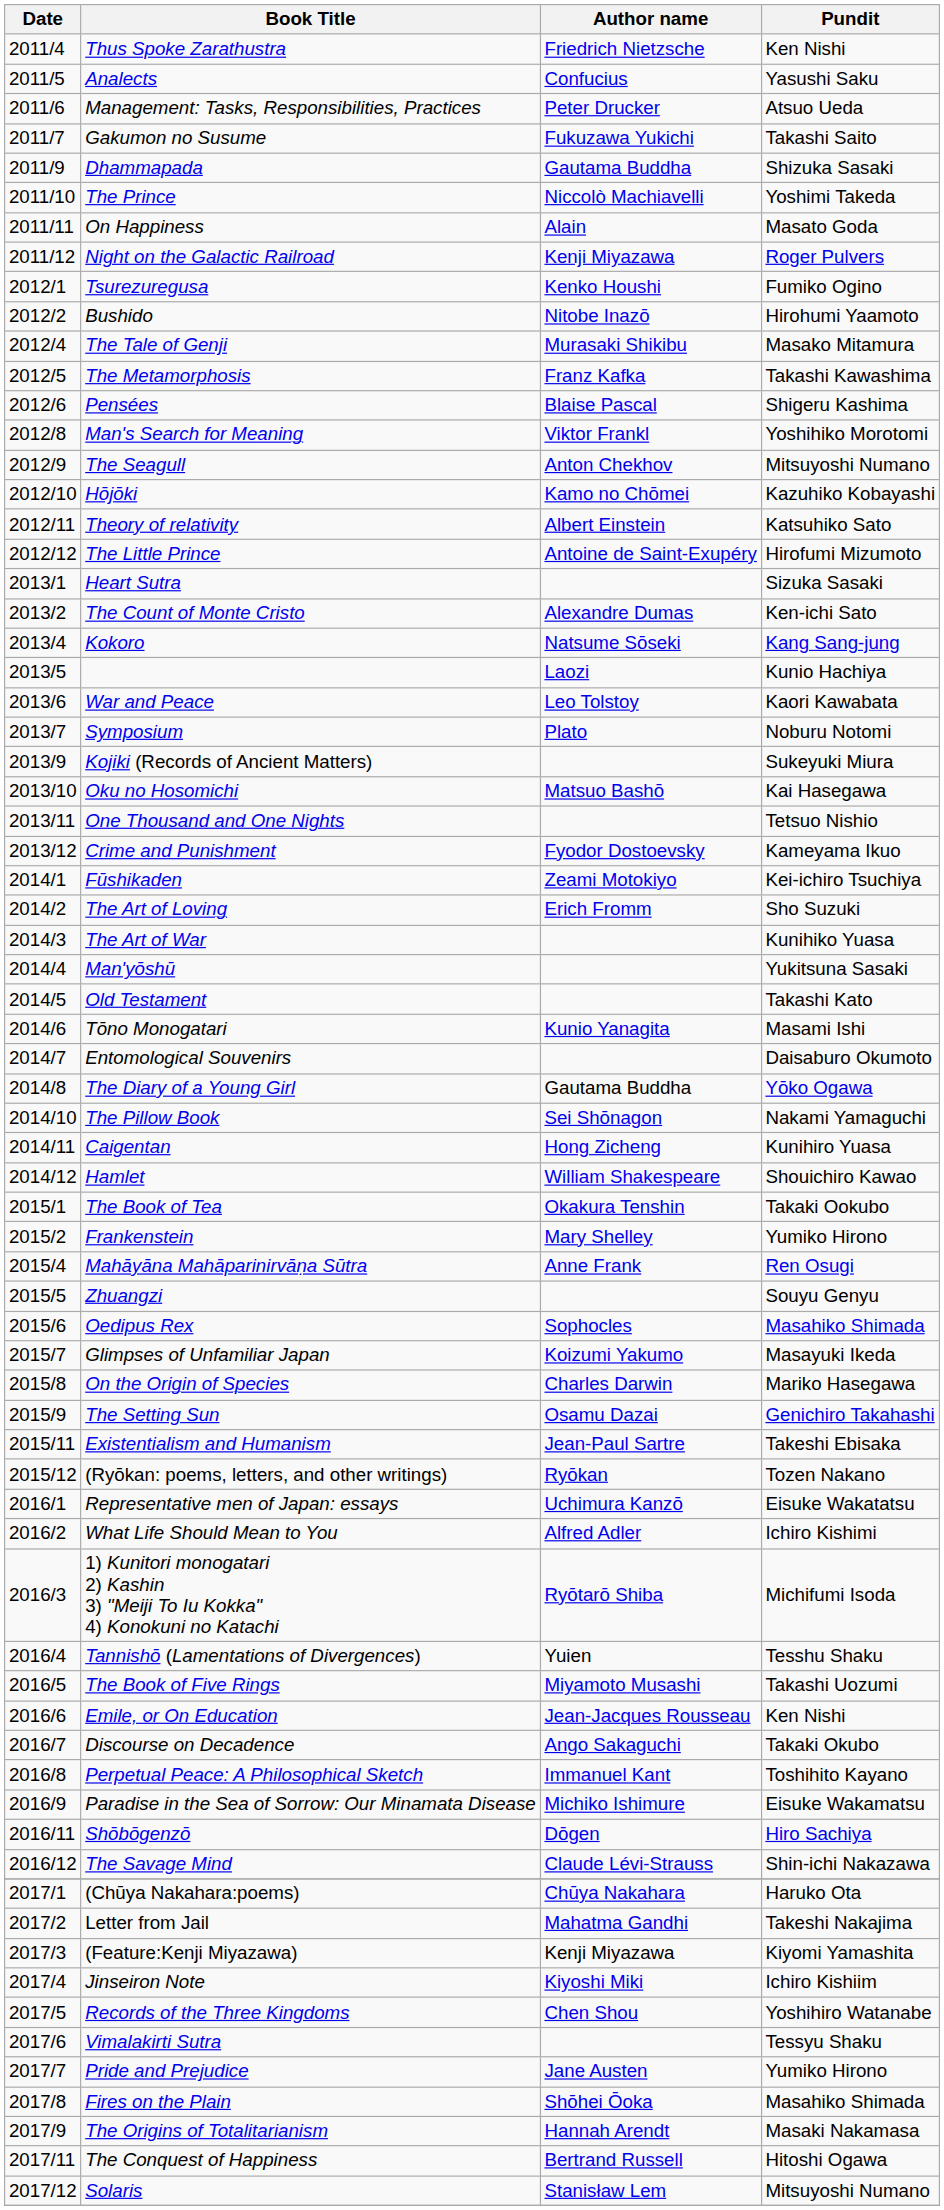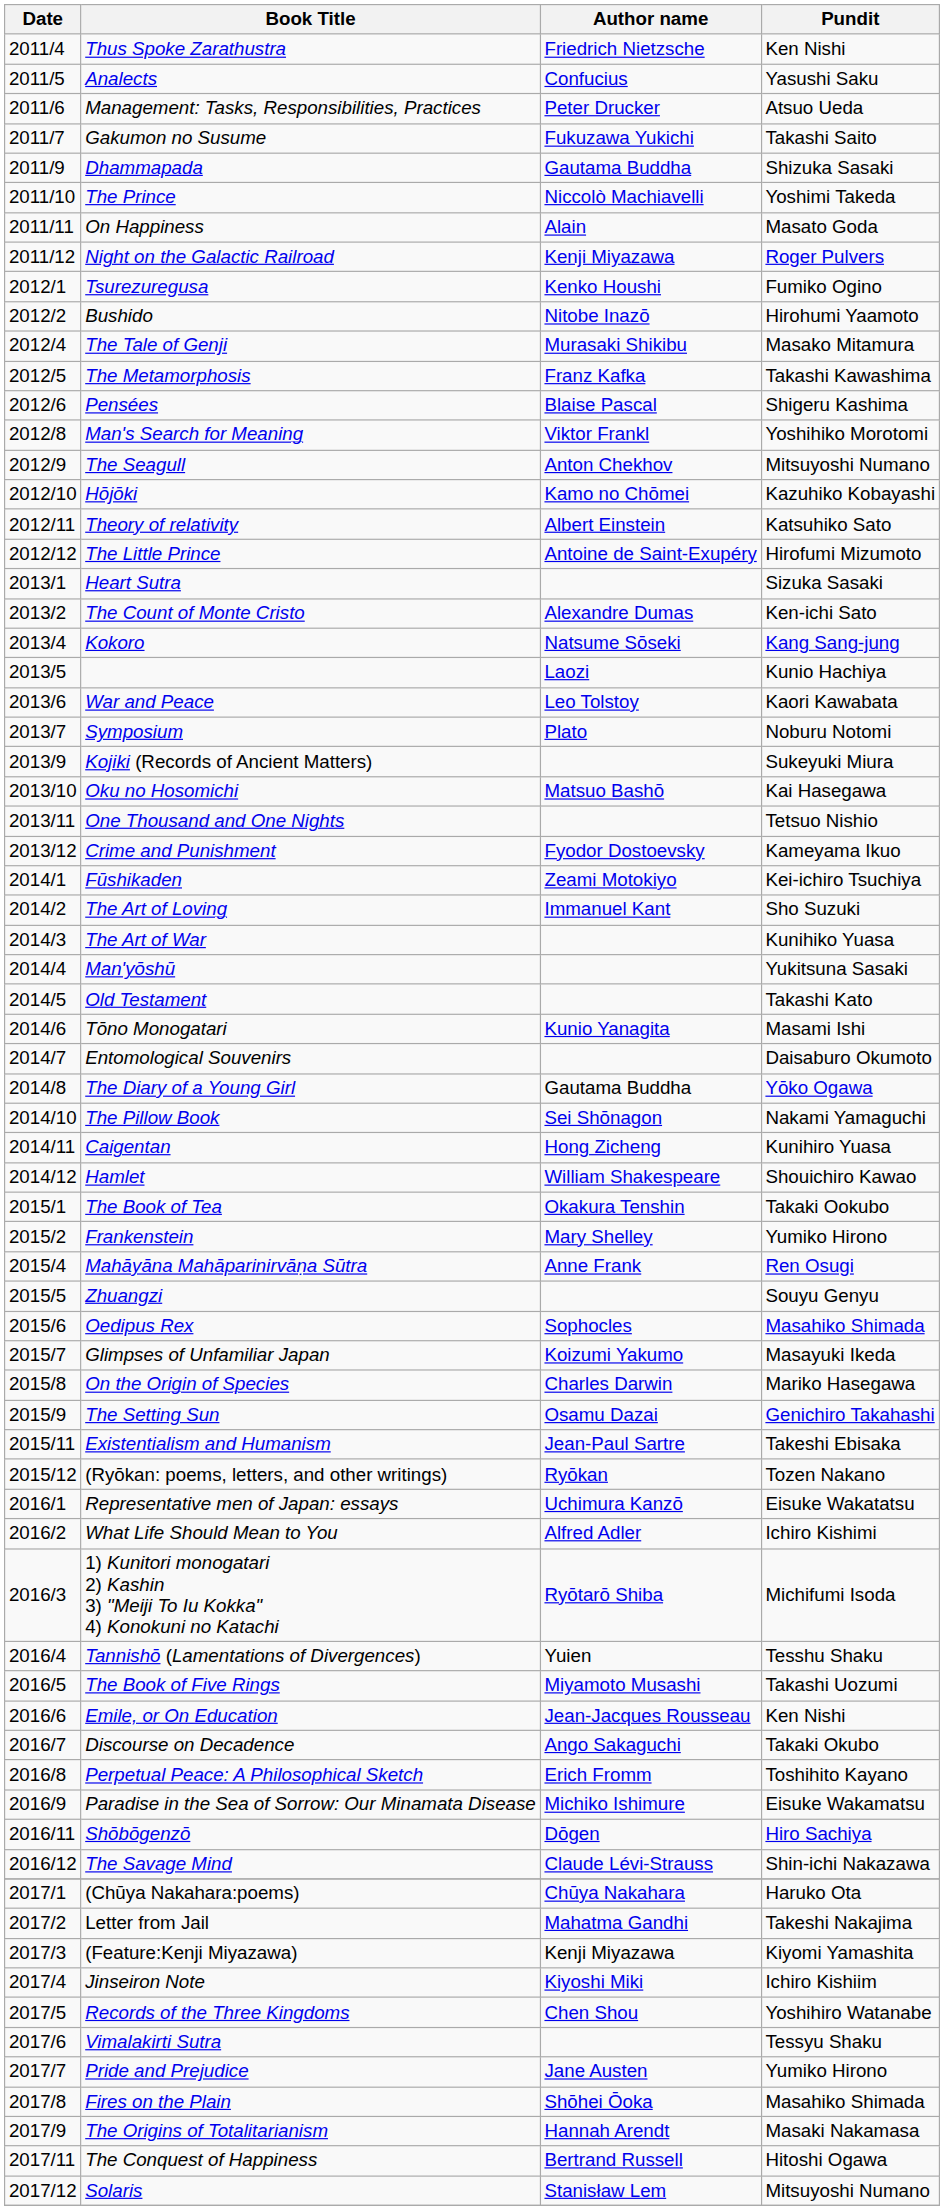 <table class="wikitable mw-collapsible mw-collapsed" style="min-width:50em">
 <tr>
 <th>Date</th>
 <th>Book Title</th>
 <th>Author name</th>
 <th>Pundit</th>
 </tr>
 <tr>
 <td>2011/4</td>
 <td><em><a href='#'>Thus Spoke Zarathustra</a></em></td>
 <td><a href='#'>Friedrich Nietzsche</a></td>
 <td>Ken Nishi</td>
 </tr>
 <tr>
 <td>2011/5</td>
 <td><em><a href='#'>Analects</a></em></td>
 <td><a href='#'>Confucius</a></td>
 <td>Yasushi Saku</td>
 </tr>
 <tr>
 <td>2011/6</td>
 <td><em>Management: Tasks, Responsibilities, Practices</em></td>
 <td><a href='#'>Peter Drucker</a></td>
 <td>Atsuo Ueda</td>
 </tr>
 <tr>
 <td>2011/7</td>
 <td><em>Gakumon no Susume</em></td>
 <td><a href='#'>Fukuzawa Yukichi</a></td>
 <td>Takashi Saito</td>
 </tr>
 <tr>
 <td>2011/9</td>
 <td><em><a href='#'>Dhammapada</a></em></td>
 <td><a href='#'>Gautama Buddha</a></td>
 <td>Shizuka Sasaki</td>
 </tr>
 <tr>
 <td>2011/10</td>
 <td><em><a href='#'>The Prince</a></em></td>
 <td><a href='#'>Niccolò Machiavelli</a></td>
 <td>Yoshimi Takeda</td>
 </tr>
 <tr>
 <td>2011/11</td>
 <td><em>On Happiness</em></td>
 <td><a href='#'>Alain</a></td>
 <td>Masato Goda</td>
 </tr>
 <tr>
 <td>2011/12</td>
 <td><em><a href='#'>Night on the Galactic Railroad</a></em></td>
 <td><a href='#'>Kenji Miyazawa</a></td>
 <td><a href='#'>Roger Pulvers</a></td>
 </tr>
 <tr>
 <td>2012/1</td>
 <td><em><a href='#'>Tsurezuregusa</a></em></td>
 <td><a href='#'>Kenko Houshi</a></td>
 <td>Fumiko Ogino</td>
 </tr>
 <tr>
 <td>2012/2</td>
 <td><em>Bushido</em></td>
 <td><a href='#'>Nitobe Inazō</a></td>
 <td>Hirohumi Yaamoto</td>
 </tr>
 <tr>
 <td>2012/4</td>
 <td><em><a href='#'>The Tale of Genji</a></em></td>
 <td><a href='#'>Murasaki Shikibu</a></td>
 <td>Masako Mitamura</td>
 </tr>
 <tr>
 <td>2012/5</td>
 <td><em><a href='#'>The Metamorphosis</a></em></td>
 <td><a href='#'>Franz Kafka</a></td>
 <td>Takashi Kawashima</td>
 </tr>
 <tr>
 <td>2012/6</td>
 <td><em><a href='#'>Pensées</a></em></td>
 <td><a href='#'>Blaise Pascal</a></td>
 <td>Shigeru Kashima</td>
 </tr>
 <tr>
 <td>2012/8</td>
 <td><em><a href='#'>Man's Search for Meaning</a></em></td>
 <td><a href='#'>Viktor Frankl</a></td>
 <td>Yoshihiko Morotomi</td>
 </tr>
 <tr>
 <td>2012/9</td>
 <td><em><a href='#'>The Seagull</a></em></td>
 <td><a href='#'>Anton Chekhov</a></td>
 <td>Mitsuyoshi Numano</td>
 </tr>
 <tr>
 <td>2012/10</td>
 <td><em><a href='#'>Hōjōki</a></em></td>
 <td><a href='#'>Kamo no Chōmei</a></td>
 <td>Kazuhiko Kobayashi</td>
 </tr>
 <tr>
 <td>2012/11</td>
 <td><em><a href='#'>Theory of relativity</a></em></td>
 <td><a href='#'>Albert Einstein</a></td>
 <td>Katsuhiko Sato</td>
 </tr>
 <tr>
 <td>2012/12</td>
 <td><em><a href='#'>The Little Prince</a></em></td>
 <td><a href='#'>Antoine de Saint-Exupéry</a></td>
 <td>Hirofumi Mizumoto</td>
 </tr>
 <tr>
 <td>2013/1</td>
 <td><em><a href='#'>Heart Sutra</a></em></td>
 <td></td>
 <td>Sizuka Sasaki</td>
 </tr>
 <tr>
 <td>2013/2</td>
 <td><em><a href='#'>The Count of Monte Cristo</a></em></td>
 <td><a href='#'>Alexandre Dumas</a></td>
 <td>Ken-ichi Sato</td>
 </tr>
 <tr>
 <td>2013/4</td>
 <td><em><a href='#'>Kokoro</a></em></td>
 <td><a href='#'>Natsume Sōseki</a></td>
 <td><a href='#'>Kang Sang-jung</a></td>
 </tr>
 <tr>
 <td>2013/5</td>
 <td></td>
 <td><a href='#'>Laozi</a></td>
 <td>Kunio Hachiya</td>
 </tr>
 <tr>
 <td>2013/6</td>
 <td><em><a href='#'>War and Peace</a></em></td>
 <td><a href='#'>Leo Tolstoy</a></td>
 <td>Kaori Kawabata</td>
 </tr>
 <tr>
 <td>2013/7</td>
 <td><em><a href='#'>Symposium</a></em></td>
 <td><a href='#'>Plato</a></td>
 <td>Noburu Notomi</td>
 </tr>
 <tr>
 <td>2013/9</td>
 <td><em><a href='#'>Kojiki</a></em> (Records of Ancient Matters)</td>
 <td></td>
 <td>Sukeyuki Miura</td>
 </tr>
 <tr>
 <td>2013/10</td>
 <td><em><a href='#'>Oku no Hosomichi</a></em></td>
 <td><a href='#'>Matsuo Bashō</a></td>
 <td>Kai Hasegawa</td>
 </tr>
 <tr>
 <td>2013/11</td>
 <td><em><a href='#'>One Thousand and One Nights</a></em></td>
 <td></td>
 <td>Tetsuo Nishio</td>
 </tr>
 <tr>
 <td>2013/12</td>
 <td><em><a href='#'>Crime and Punishment</a></em></td>
 <td><a href='#'>Fyodor Dostoevsky</a></td>
 <td>Kameyama Ikuo</td>
 </tr>
 <tr>
 <td>2014/1</td>
 <td><em><a href='#'>Fūshikaden</a></em></td>
 <td><a href='#'>Zeami Motokiyo</a></td>
 <td>Kei-ichiro Tsuchiya</td>
 </tr>
 <tr>
 <td>2014/2</td>
 <td><em><a href='#'>The Art of Loving</a></em></td>
-<td><a href='#'>Erich Fromm</a></td>
+<td><a href='#'>Immanuel Kant</a></td>
 <td>Sho Suzuki</td>
 </tr>
 <tr>
 <td>2014/3</td>
 <td><em><a href='#'>The Art of War</a></em></td>
 <td></td>
 <td>Kunihiko Yuasa</td>
 </tr>
 <tr>
 <td>2014/4</td>
 <td><em><a href='#'>Man'yōshū</a></em></td>
 <td></td>
 <td>Yukitsuna Sasaki</td>
 </tr>
 <tr>
 <td>2014/5</td>
 <td><em><a href='#'>Old Testament</a></em></td>
 <td></td>
 <td>Takashi Kato</td>
 </tr>
 <tr>
 <td>2014/6</td>
 <td><em>Tōno Monogatari</em></td>
 <td><a href='#'>Kunio Yanagita</a></td>
 <td>Masami Ishi</td>
 </tr>
 <tr>
 <td>2014/7</td>
 <td><em>Entomological Souvenirs</em></td>
 <td></td>
 <td>Daisaburo Okumoto</td>
 </tr>
 <tr>
 <td>2014/8</td>
 <td><em><a href='#'>The Diary of a Young Girl</a></em></td>
 <td>Gautama Buddha</td>
 <td><a href='#'>Yōko Ogawa</a></td>
 </tr>
 <tr>
 <td>2014/10</td>
 <td><em><a href='#'>The Pillow Book</a></em></td>
 <td><a href='#'>Sei Shōnagon</a></td>
 <td>Nakami Yamaguchi</td>
 </tr>
 <tr>
 <td>2014/11</td>
 <td><em><a href='#'>Caigentan</a></em></td>
 <td><a href='#'>Hong Zicheng</a></td>
 <td>Kunihiro Yuasa</td>
 </tr>
 <tr>
 <td>2014/12</td>
 <td><em><a href='#'>Hamlet</a></em></td>
 <td><a href='#'>William Shakespeare</a></td>
 <td>Shouichiro Kawao</td>
 </tr>
 <tr>
 <td>2015/1</td>
 <td><em><a href='#'>The Book of Tea</a></em></td>
 <td><a href='#'>Okakura Tenshin</a></td>
 <td>Takaki Ookubo</td>
 </tr>
 <tr>
 <td>2015/2</td>
 <td><em><a href='#'>Frankenstein</a></em></td>
 <td><a href='#'>Mary Shelley</a></td>
 <td>Yumiko Hirono</td>
 </tr>
 <tr>
 <td>2015/4</td>
 <td><em><a href='#'>Mahāyāna Mahāparinirvāṇa Sūtra</a></em></td>
 <td><a href='#'>Anne Frank</a></td>
 <td><a href='#'>Ren Osugi</a></td>
 </tr>
 <tr>
 <td>2015/5</td>
 <td><em><a href='#'>Zhuangzi</a></em></td>
 <td></td>
 <td>Souyu Genyu</td>
 </tr>
 <tr>
 <td>2015/6</td>
 <td><em><a href='#'>Oedipus Rex</a></em></td>
 <td><a href='#'>Sophocles</a></td>
 <td><a href='#'>Masahiko Shimada</a></td>
 </tr>
 <tr>
 <td>2015/7</td>
 <td><em>Glimpses of Unfamiliar Japan</em></td>
 <td><a href='#'>Koizumi Yakumo</a></td>
 <td>Masayuki Ikeda</td>
 </tr>
 <tr>
 <td>2015/8</td>
 <td><em><a href='#'>On the Origin of Species</a></em></td>
 <td><a href='#'>Charles Darwin</a></td>
 <td>Mariko Hasegawa</td>
 </tr>
 <tr>
 <td>2015/9</td>
 <td><em><a href='#'>The Setting Sun</a></em></td>
 <td><a href='#'>Osamu Dazai</a></td>
 <td><a href='#'>Genichiro Takahashi</a></td>
 </tr>
 <tr>
 <td>2015/11</td>
 <td><em><a href='#'>Existentialism and Humanism</a></em></td>
 <td><a href='#'>Jean-Paul Sartre</a></td>
 <td>Takeshi Ebisaka</td>
 </tr>
 <tr>
 <td>2015/12</td>
 <td>(Ryōkan: poems, letters, and other writings)</td>
 <td><a href='#'>Ryōkan</a></td>
 <td>Tozen Nakano</td>
 </tr>
 <tr>
 <td>2016/1</td>
 <td><em>Representative men of Japan: essays</em></td>
 <td><a href='#'>Uchimura Kanzō</a></td>
 <td>Eisuke Wakatatsu</td>
 </tr>
 <tr>
 <td>2016/2</td>
 <td><em>What Life Should Mean to You</em></td>
 <td><a href='#'>Alfred Adler</a></td>
 <td>Ichiro Kishimi</td>
 </tr>
 <tr>
 <td>2016/3</td>
 <td>1) <em>Kunitori monogatari</em> <br>2) <em>Kashin</em> <br>3) <em>"Meiji To Iu Kokka"</em> <br>4) <em>Konokuni no Katachi</em></td>
 <td><a href='#'>Ryōtarō Shiba</a></td>
 <td>Michifumi Isoda</td>
 </tr>
 <tr>
 <td>2016/4</td>
 <td><em><a href='#'>Tannishō</a></em> (<em>Lamentations of Divergences</em>)</td>
 <td>Yuien</td>
 <td>Tesshu Shaku</td>
 </tr>
 <tr>
 <td>2016/5</td>
 <td><em><a href='#'>The Book of Five Rings</a></em></td>
 <td><a href='#'>Miyamoto Musashi</a></td>
 <td>Takashi Uozumi</td>
 </tr>
 <tr>
 <td>2016/6</td>
 <td><em><a href='#'>Emile, or On Education</a></em></td>
 <td><a href='#'>Jean-Jacques Rousseau</a></td>
 <td>Ken Nishi</td>
 </tr>
 <tr>
 <td>2016/7</td>
 <td><em>Discourse on Decadence</em></td>
 <td><a href='#'>Ango Sakaguchi</a></td>
 <td>Takaki Okubo</td>
 </tr>
 <tr>
 <td>2016/8</td>
 <td><em><a href='#'>Perpetual Peace: A Philosophical Sketch</a></em></td>
-<td><a href='#'>Immanuel Kant</a></td>
+<td><a href='#'>Erich Fromm</a></td>
 <td>Toshihito Kayano</td>
 </tr>
 <tr>
 <td>2016/9</td>
 <td><em>Paradise in the Sea of Sorrow: Our Minamata Disease</em></td>
 <td><a href='#'>Michiko Ishimure</a></td>
 <td>Eisuke Wakamatsu</td>
 </tr>
 <tr>
 <td>2016/11</td>
 <td><em><a href='#'>Shōbōgenzō</a></em></td>
 <td><a href='#'>Dōgen</a></td>
 <td><a href='#'>Hiro Sachiya</a></td>
 </tr>
 <tr>
 <td>2016/12</td>
 <td><em><a href='#'>The Savage Mind</a></em></td>
 <td><a href='#'>Claude Lévi-Strauss</a></td>
 <td>Shin-ichi Nakazawa</td>
 </tr>
 <tr>
 </tr>
 <tr>
 <td>2017/1</td>
 <td>(Chūya Nakahara:poems)</td>
 <td><a href='#'>Chūya Nakahara</a></td>
 <td>Haruko Ota</td>
 </tr>
 <tr>
 <td>2017/2</td>
 <td>Letter from Jail</td>
 <td><a href='#'>Mahatma Gandhi</a></td>
 <td>Takeshi Nakajima</td>
 </tr>
 <tr>
 <td>2017/3</td>
 <td>(Feature:Kenji Miyazawa)</td>
 <td>Kenji Miyazawa</td>
 <td>Kiyomi Yamashita</td>
 </tr>
 <tr>
 <td>2017/4</td>
 <td><em>Jinseiron Note</em></td>
 <td><a href='#'>Kiyoshi Miki</a></td>
 <td>Ichiro Kishiim</td>
 </tr>
 <tr>
 <td>2017/5</td>
 <td><em><a href='#'>Records of the Three Kingdoms</a></em></td>
 <td><a href='#'>Chen Shou</a></td>
 <td>Yoshihiro Watanabe</td>
 </tr>
 <tr>
 <td>2017/6</td>
 <td><em><a href='#'>Vimalakirti Sutra</a></em></td>
 <td></td>
 <td>Tessyu Shaku</td>
 </tr>
 <tr>
 <td>2017/7</td>
 <td><em><a href='#'>Pride and Prejudice</a></em></td>
 <td><a href='#'>Jane Austen</a></td>
 <td>Yumiko Hirono</td>
 </tr>
 <tr>
 <td>2017/8</td>
 <td><em><a href='#'>Fires on the Plain</a></em></td>
 <td><a href='#'>Shōhei Ōoka</a></td>
 <td>Masahiko Shimada</td>
 </tr>
 <tr>
 <td>2017/9</td>
 <td><em><a href='#'>The Origins of Totalitarianism</a></em></td>
 <td><a href='#'>Hannah Arendt</a></td>
 <td>Masaki Nakamasa</td>
 </tr>
 <tr>
 <td>2017/11</td>
 <td><em>The Conquest of Happiness</em></td>
 <td><a href='#'>Bertrand Russell</a></td>
 <td>Hitoshi Ogawa</td>
 </tr>
 <tr>
 <td>2017/12</td>
 <td><em><a href='#'>Solaris</a></em></td>
 <td><a href='#'>Stanisław Lem</a></td>
 <td>Mitsuyoshi Numano</td>
 </tr>
 <tr>
 </tr>
 </table>
